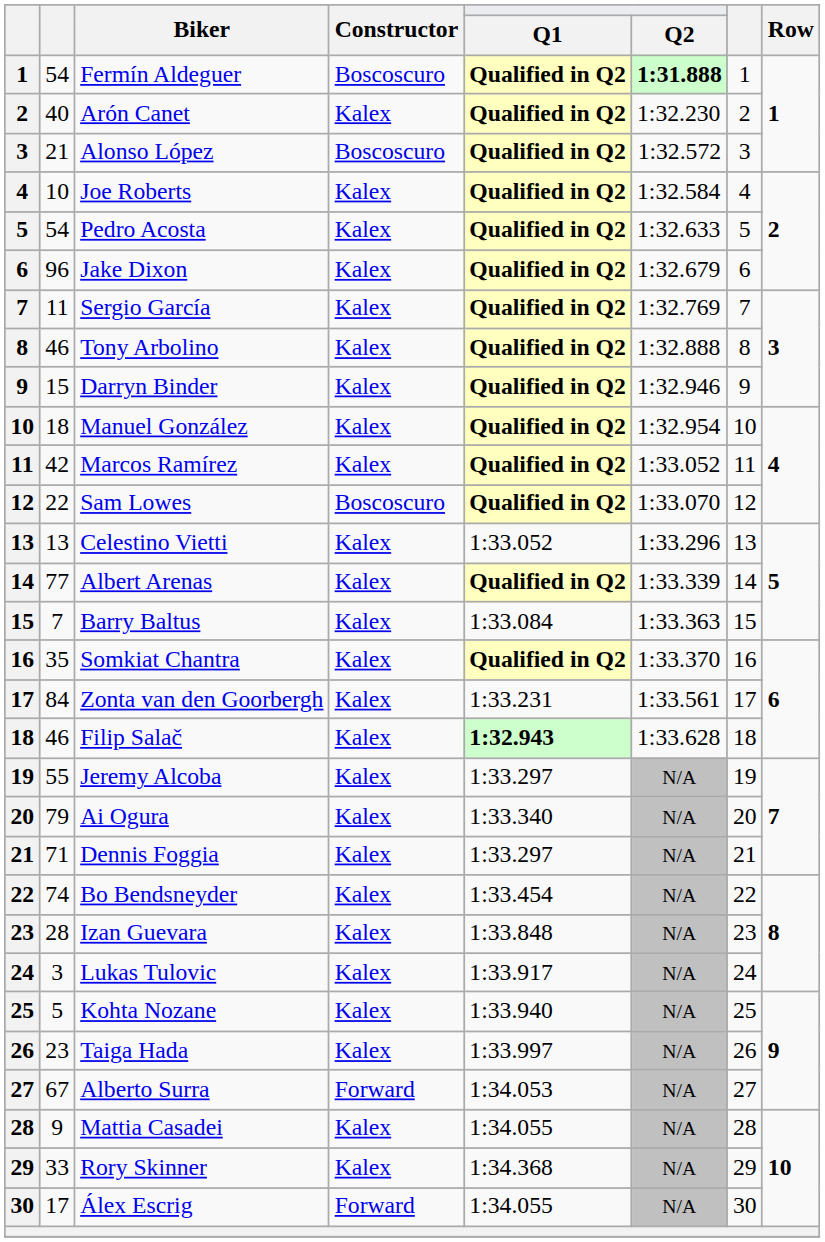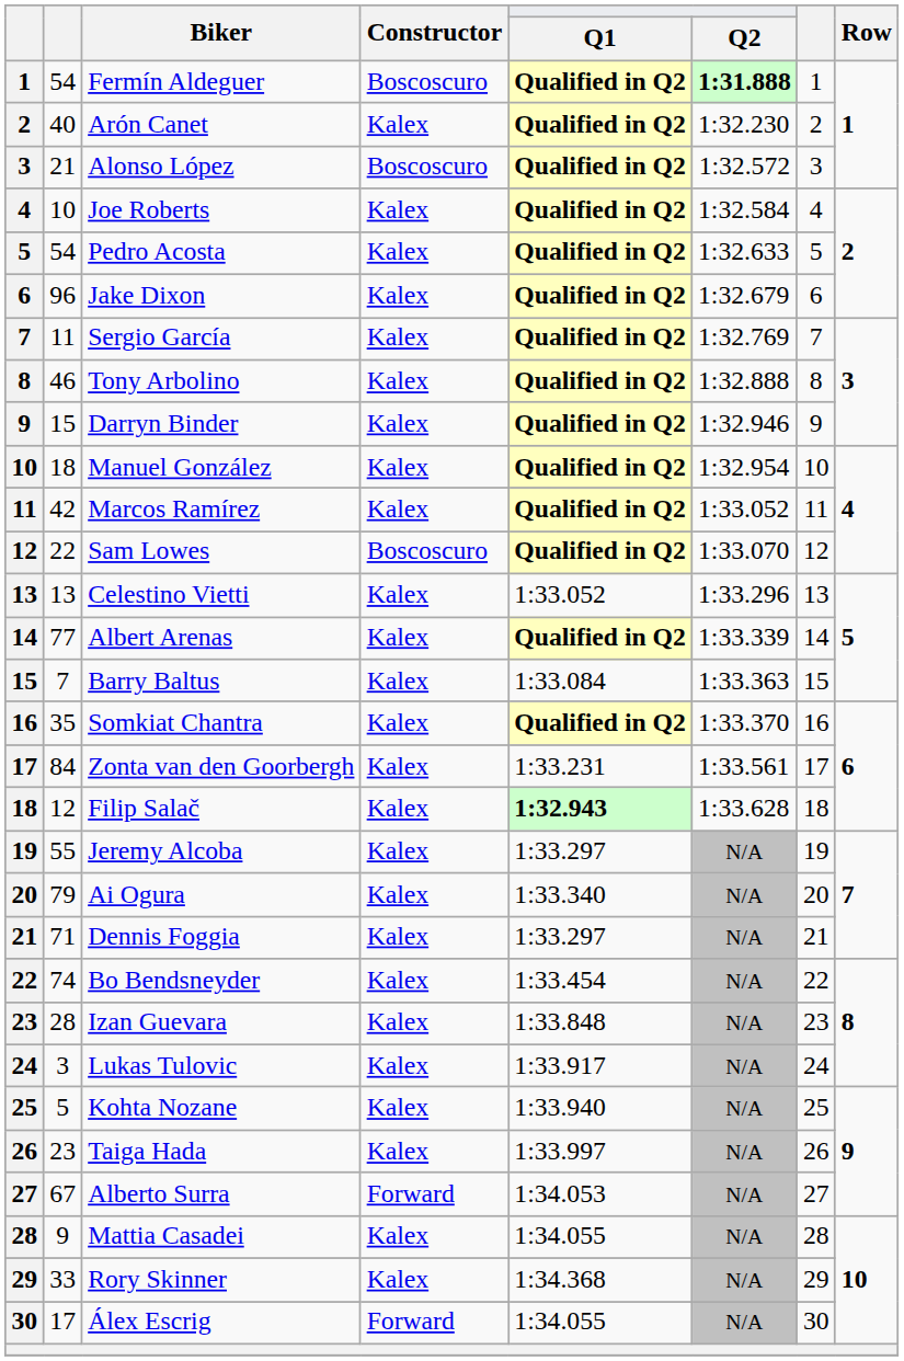 <table class="wikitable sortable" style="font-size: 85%;">
 <tr>
 <th rowspan="2"></th>
 <th rowspan="2"></th>
 <th rowspan="2">Biker</th>
 <th rowspan="2">Constructor</th>
 <th colspan="2" style="background:#eaecf0; text-align:center;"></th>
 <th rowspan="2"></th>
 <th rowspan="2">Row</th>
 </tr>
 <tr>
 <th scope="col">Q1</th>
 <th scope="col">Q2</th>
 </tr>
 <tr>
 <th scope="row">1</th>
 <td align="center">54</td>
 <td> <a href='#'>Fermín Aldeguer</a></td>
 <td><a href='#'>Boscoscuro</a></td>
 <td style="background:#ffffbf;"><strong>Qualified in Q2</strong></td>
 <td style="background:#ccffcc;"><strong>1:31.888</strong></td>
 <td align="center">1</td>
 <td rowspan="3"><strong>1</strong></td>
 </tr>
 <tr>
 <th scope="row">2</th>
 <td align="center">40</td>
 <td> <a href='#'>Arón Canet</a></td>
 <td><a href='#'>Kalex</a></td>
 <td style="background:#ffffbf;"><strong>Qualified in Q2</strong></td>
 <td>1:32.230</td>
 <td align="center">2</td>
 </tr>
 <tr>
 <th scope="row">3</th>
 <td align="center">21</td>
 <td> <a href='#'>Alonso López</a></td>
 <td><a href='#'>Boscoscuro</a></td>
 <td style="background:#ffffbf;"><strong>Qualified in Q2</strong></td>
 <td align="center">1:32.572</td>
 <td align="center">3</td>
 </tr>
 <tr>
 <th scope="row">4</th>
 <td align="center">10</td>
 <td> <a href='#'>Joe Roberts</a></td>
 <td><a href='#'>Kalex</a></td>
 <td style="background:#ffffbf;"><strong>Qualified in Q2</strong></td>
 <td>1:32.584</td>
 <td align="center">4</td>
 <td rowspan="3"><strong>2</strong></td>
 </tr>
 <tr>
 <th scope="row">5</th>
 <td align="center">54</td>
 <td> <a href='#'>Pedro Acosta</a></td>
 <td><a href='#'>Kalex</a></td>
 <td style="background:#ffffbf;"><strong>Qualified in Q2</strong></td>
 <td>1:32.633</td>
 <td align="center">5</td>
 </tr>
 <tr>
 <th scope="row">6</th>
 <td align="center">96</td>
 <td> <a href='#'>Jake Dixon</a></td>
 <td><a href='#'>Kalex</a></td>
 <td style="background:#ffffbf;"><strong>Qualified in Q2</strong></td>
 <td>1:32.679</td>
 <td align="center">6</td>
 </tr>
 <tr>
 <th scope="row">7</th>
 <td align="center">11</td>
 <td> <a href='#'>Sergio García</a></td>
 <td><a href='#'>Kalex</a></td>
 <td style="background:#ffffbf;"><strong>Qualified in Q2</strong></td>
 <td>1:32.769</td>
 <td align="center">7</td>
 <td rowspan="3"><strong>3</strong></td>
 </tr>
 <tr>
 <th scope="row">8</th>
 <td align="center">46</td>
 <td> <a href='#'>Tony Arbolino</a></td>
 <td><a href='#'>Kalex</a></td>
 <td style="background:#ffffbf;"><strong>Qualified in Q2</strong></td>
 <td>1:32.888</td>
 <td align="center">8</td>
 </tr>
 <tr>
 <th scope="row">9</th>
 <td align="center">15</td>
 <td> <a href='#'>Darryn Binder</a></td>
 <td><a href='#'>Kalex</a></td>
 <td style="background:#ffffbf;"><strong>Qualified in Q2</strong></td>
 <td>1:32.946</td>
 <td align="center">9</td>
 </tr>
 <tr>
 <th scope="row">10</th>
 <td align="center">18</td>
 <td> <a href='#'>Manuel González</a></td>
 <td><a href='#'>Kalex</a></td>
 <td style="background:#ffffbf;"><strong>Qualified in Q2</strong></td>
 <td>1:32.954</td>
 <td align="center">10</td>
 <td rowspan="3"><strong>4</strong></td>
 </tr>
 <tr>
 <th scope="row">11</th>
 <td align="center">42</td>
 <td> <a href='#'>Marcos Ramírez</a></td>
 <td><a href='#'>Kalex</a></td>
 <td style="background:#ffffbf;"><strong>Qualified in Q2</strong></td>
 <td>1:33.052</td>
 <td align="center">11</td>
 </tr>
 <tr>
 <th scope="row">12</th>
 <td align="center">22</td>
 <td> <a href='#'>Sam Lowes</a></td>
 <td><a href='#'>Boscoscuro</a></td>
 <td style="background:#ffffbf;"><strong>Qualified in Q2</strong></td>
 <td>1:33.070</td>
 <td align="center">12</td>
 </tr>
 <tr>
 <th scope="row">13</th>
 <td align="center">13</td>
 <td> <a href='#'>Celestino Vietti</a></td>
 <td><a href='#'>Kalex</a></td>
 <td>1:33.052</td>
 <td>1:33.296</td>
 <td align="center">13</td>
 <td rowspan="3"><strong>5</strong></td>
 </tr>
 <tr>
 <th scope="row">14</th>
 <td align="center">77</td>
 <td> <a href='#'>Albert Arenas</a></td>
 <td><a href='#'>Kalex</a></td>
 <td style="background:#ffffbf;"><strong>Qualified in Q2</strong></td>
 <td>1:33.339</td>
 <td align="center">14</td>
 </tr>
 <tr>
 <th scope="row">15</th>
 <td align="center">7</td>
 <td> <a href='#'>Barry Baltus</a></td>
 <td><a href='#'>Kalex</a></td>
 <td>1:33.084</td>
 <td>1:33.363</td>
 <td align="center">15</td>
 </tr>
 <tr>
 <th scope="row">16</th>
 <td align="center">35</td>
 <td> <a href='#'>Somkiat Chantra</a></td>
 <td><a href='#'>Kalex</a></td>
 <td style="background:#ffffbf;"><strong>Qualified in Q2</strong></td>
 <td>1:33.370</td>
 <td align="center">16</td>
 <td rowspan="3"><strong>6</strong></td>
 </tr>
 <tr>
 <th scope="row">17</th>
 <td align="center">84</td>
 <td> <a href='#'>Zonta van den Goorbergh</a></td>
 <td><a href='#'>Kalex</a></td>
 <td>1:33.231</td>
 <td>1:33.561</td>
 <td align="center">17</td>
 </tr>
 <tr>
 <th scope="row">18</th>
-<td align="center">46</td>
+<td align="center">12</td>
 <td> <a href='#'>Filip Salač</a></td>
 <td><a href='#'>Kalex</a></td>
 <td style="background:#ccffcc;"><strong>1:32.943</strong></td>
 <td>1:33.628</td>
 <td align="center">18</td>
 </tr>
 <tr>
 <th scope="row">19</th>
 <td align="center">55</td>
 <td> <a href='#'>Jeremy Alcoba</a></td>
 <td><a href='#'>Kalex</a></td>
 <td>1:33.297</td>
 <td style="background: silver" align="center" data-sort-value="19"><small>N/A</small></td>
 <td align="center">19</td>
 <td rowspan="3"><strong>7</strong></td>
 </tr>
 <tr>
 <th scope="row">20</th>
 <td align="center">79</td>
 <td> <a href='#'>Ai Ogura</a></td>
 <td><a href='#'>Kalex</a></td>
 <td>1:33.340</td>
 <td style="background: silver" align="center" data-sort-value="20"><small>N/A</small></td>
 <td align="center">20</td>
 </tr>
 <tr>
 <th scope="row">21</th>
 <td align="center">71</td>
 <td> <a href='#'>Dennis Foggia</a></td>
 <td><a href='#'>Kalex</a></td>
 <td>1:33.297</td>
 <td style="background: silver" align="center" data-sort-value="21"><small>N/A</small></td>
 <td align="center">21</td>
 </tr>
 <tr>
 <th scope="row">22</th>
 <td align="center">74</td>
 <td> <a href='#'>Bo Bendsneyder</a></td>
 <td><a href='#'>Kalex</a></td>
 <td>1:33.454</td>
 <td style="background: silver" align="center" data-sort-value="22"><small>N/A</small></td>
 <td align="center">22</td>
 <td rowspan="3"><strong>8</strong></td>
 </tr>
 <tr>
 <th scope="row">23</th>
 <td align="center">28</td>
 <td> <a href='#'>Izan Guevara</a></td>
 <td><a href='#'>Kalex</a></td>
 <td>1:33.848</td>
 <td style="background: silver" align="center" data-sort-value="23"><small>N/A</small></td>
 <td align="center">23</td>
 </tr>
 <tr>
 <th scope="row">24</th>
 <td align="center">3</td>
 <td> <a href='#'>Lukas Tulovic</a></td>
 <td><a href='#'>Kalex</a></td>
 <td>1:33.917</td>
 <td style="background: silver" align="center" data-sort-value="24"><small>N/A</small></td>
 <td align="center">24</td>
 </tr>
 <tr>
 <th scope="row">25</th>
 <td align="center">5</td>
 <td> <a href='#'>Kohta Nozane</a></td>
 <td><a href='#'>Kalex</a></td>
 <td>1:33.940</td>
 <td style="background: silver" align="center" data-sort-value="25"><small>N/A</small></td>
 <td align="center">25</td>
 <td rowspan="3"><strong>9</strong></td>
 </tr>
 <tr>
 <th scope="row">26</th>
 <td align="center">23</td>
 <td> <a href='#'>Taiga Hada</a></td>
 <td><a href='#'>Kalex</a></td>
 <td>1:33.997</td>
 <td style="background: silver" align="center" data-sort-value="26"><small>N/A</small></td>
 <td align="center">26</td>
 </tr>
 <tr>
 <th scope="row">27</th>
 <td align="center">67</td>
 <td> <a href='#'>Alberto Surra</a></td>
 <td><a href='#'>Forward</a></td>
 <td>1:34.053</td>
 <td style="background: silver" align="center" data-sort-value="27"><small>N/A</small></td>
 <td align="center">27</td>
 </tr>
 <tr>
 <th scope="row">28</th>
 <td align="center">9</td>
 <td> <a href='#'>Mattia Casadei</a></td>
 <td><a href='#'>Kalex</a></td>
 <td>1:34.055</td>
 <td style="background: silver" align="center" data-sort-value="28"><small>N/A</small></td>
 <td align="center">28</td>
 <td rowspan="3"><strong>10</strong></td>
 </tr>
 <tr>
 <th scope="row">29</th>
 <td align="center">33</td>
 <td> <a href='#'>Rory Skinner</a></td>
 <td><a href='#'>Kalex</a></td>
 <td>1:34.368</td>
 <td style="background: silver" align="center" data-sort-value="27"><small>N/A</small></td>
 <td align="center">29</td>
 </tr>
 <tr>
 <th scope="row">30</th>
 <td align="center">17</td>
 <td> <a href='#'>Álex Escrig</a></td>
 <td><a href='#'>Forward</a></td>
 <td>1:34.055</td>
 <td style="background: silver" align="center" data-sort-value="27"><small>N/A</small></td>
 <td align="center">30</td>
 </tr>
 <tr>
 <th colspan="8"></th>
 </tr>
 <tr>
 </tr>
 </table>
